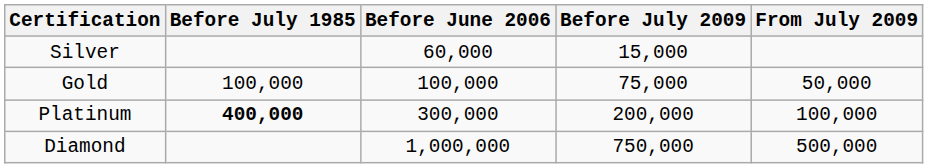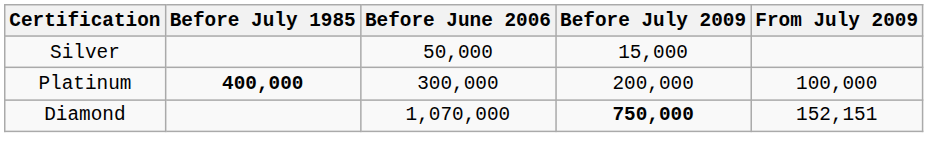 <table class="wikitable" style="text-align: center;">
 <tr>
 <th>Certification</th>
 <th>Before July 1985</th>
 <th>Before June 2006</th>
 <th>Before July 2009</th>
 <th>From July 2009</th>
 </tr>
 <tr>
 <td>Silver</td>
 <td></td>
-<td>60,000</td>
+<td>50,000</td>
 <td>15,000</td>
 <td></td>
-</tr>
-<tr>
-<td>Gold</td>
-<td>100,000</td>
-<td>100,000</td>
-<td>75,000</td>
-<td>50,000</td>
 </tr>
 <tr>
 <td>Platinum</td>
 <td><strong>400,000</strong></td>
 <td>300,000</td>
 <td>200,000</td>
 <td>100,000</td>
 </tr>
 <tr>
 <td>Diamond</td>
 <td></td>
-<td>1,000,000</td>
-<td>750,000</td>
-<td>500,000</td>
+<td>1,070,000</td>
+<td><strong>750,000</strong></td>
+<td>152,151</td>
 </tr>
 </table>
